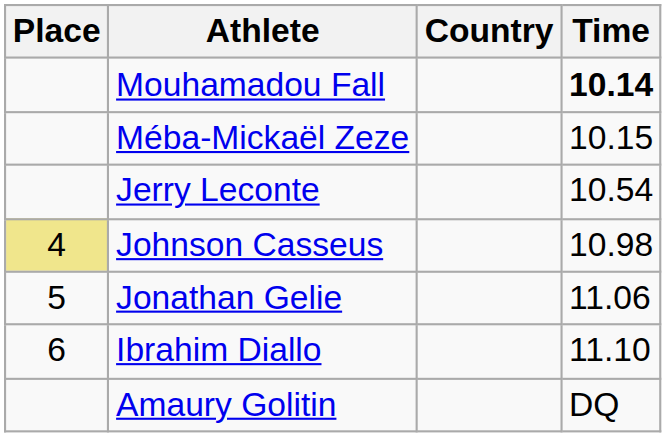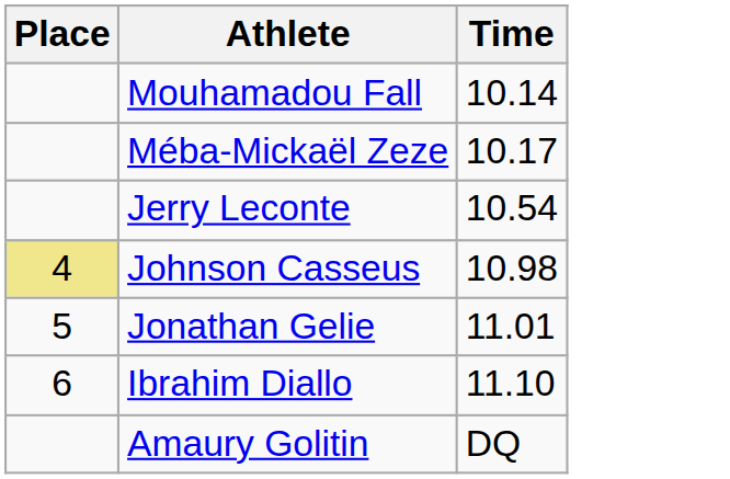 <table class="wikitable">
 <tr>
 <th>Place</th>
 <th>Athlete</th>
-<th>Country</th>
 <th>Time</th>
 </tr>
 <tr>
 <td align=center></td>
 <td><a href='#'>Mouhamadou Fall</a></td>
-<td></td>
-<td><strong>10.14</strong></td>
+<td>10.14</td>
 </tr>
 <tr>
 <td align=center></td>
 <td><a href='#'>Méba-Mickaël Zeze</a></td>
-<td></td>
-<td>10.15</td>
+<td>10.17</td>
 </tr>
 <tr>
 <td align=center></td>
 <td><a href='#'>Jerry Leconte</a></td>
-<td></td>
 <td>10.54</td>
 </tr>
 <tr>
 <td align=center style="background: khaki;">4</td>
 <td><a href='#'>Johnson Casseus</a></td>
-<td></td>
 <td>10.98</td>
 </tr>
 <tr>
 <td align=center>5</td>
 <td><a href='#'>Jonathan Gelie</a></td>
-<td></td>
-<td>11.06</td>
+<td>11.01</td>
 </tr>
 <tr>
 <td align=center>6</td>
 <td><a href='#'>Ibrahim Diallo</a></td>
-<td></td>
 <td>11.10</td>
 </tr>
 <tr>
 <td align=center></td>
 <td><a href='#'>Amaury Golitin</a></td>
-<td></td>
 <td>DQ</td>
 </tr>
 </table>
